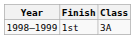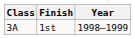 <table class="wikitable">
 <tr>
+<th>Class</th>
+<th>Finish</th>
 <th>Year</th>
-<th>Finish</th>
-<th>Class</th>
 </tr>
 <tr>
+<td>3A</td>
+<td>1st</td>
 <td>1998–1999</td>
-<td>1st</td>
-<td>3A</td>
 </tr>
 </table>
